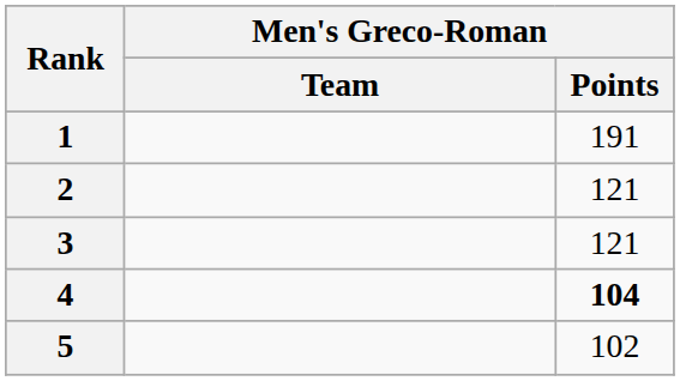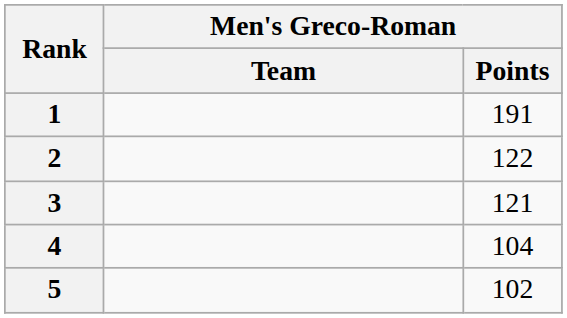 <table class="wikitable" style="text-align:center;">
 <tr>
 <th rowspan="2" width="50">Rank</th>
 <th colspan="2">Men's Greco-Roman</th>
 </tr>
 <tr>
 <th width="200">Team</th>
 <th width="50">Points</th>
 </tr>
 <tr>
 <th>1</th>
 <td align="left"></td>
 <td>191</td>
 </tr>
 <tr>
 <th>2</th>
 <td align="left"></td>
-<td>121</td>
+<td>122</td>
 </tr>
 <tr>
 <th>3</th>
 <td align="left"></td>
 <td>121</td>
 </tr>
 <tr>
 <th>4</th>
 <td align="left"></td>
-<td><strong>104</strong></td>
+<td>104</td>
 </tr>
 <tr>
 <th>5</th>
 <td align="left"></td>
 <td>102</td>
 </tr>
 </table>
